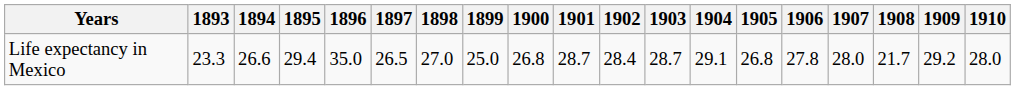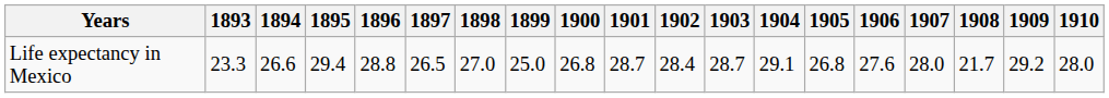 <table class="wikitable">
 <tr>
 <th>Years</th>
 <th>1893</th>
 <th>1894</th>
 <th>1895</th>
 <th>1896</th>
 <th>1897</th>
 <th>1898</th>
 <th>1899</th>
 <th>1900</th>
 <th>1901</th>
 <th>1902</th>
 <th>1903</th>
 <th>1904</th>
 <th>1905</th>
 <th>1906</th>
 <th>1907</th>
 <th>1908</th>
 <th>1909</th>
 <th>1910</th>
 </tr>
 <tr>
 <td>Life expectancy in Mexico</td>
 <td>23.3</td>
 <td>26.6</td>
 <td>29.4</td>
-<td>35.0</td>
+<td>28.8</td>
 <td>26.5</td>
 <td>27.0</td>
 <td>25.0</td>
 <td>26.8</td>
 <td>28.7</td>
 <td>28.4</td>
 <td>28.7</td>
 <td>29.1</td>
 <td>26.8</td>
-<td>27.8</td>
+<td>27.6</td>
 <td>28.0</td>
 <td>21.7</td>
 <td>29.2</td>
 <td>28.0</td>
 </tr>
 </table>
